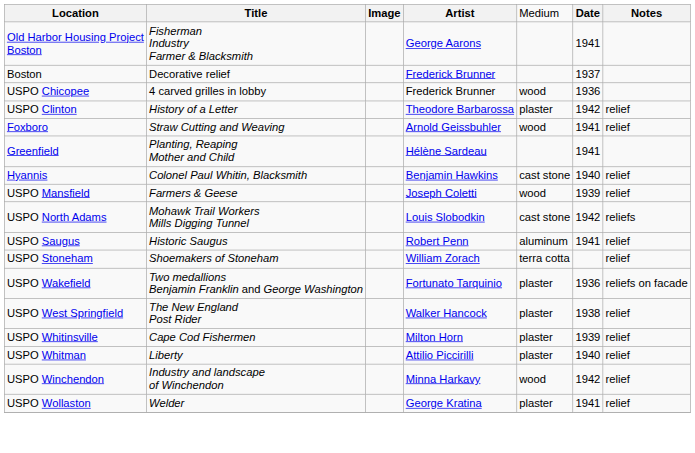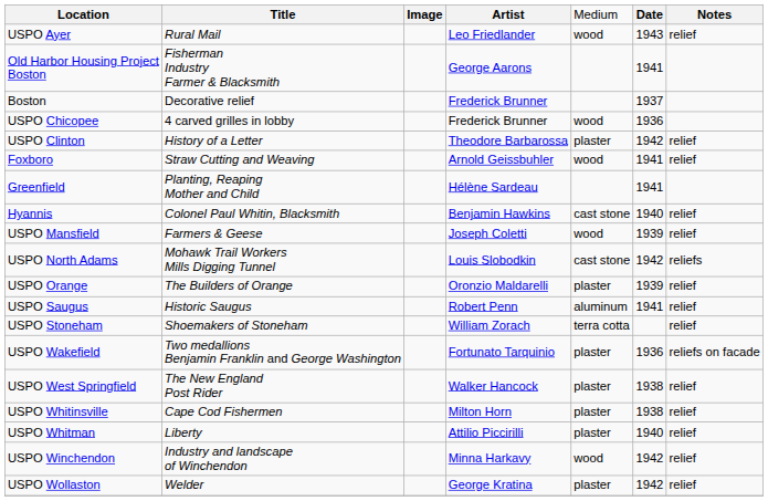 <table class="wikitable sortable">
 <tr>
 <th>Location</th>
 <th>Title</th>
 <th>Image</th>
 <th>Artist</th>
 <td>Medium</td>
 <th>Date</th>
 <th>Notes</th>
+</tr>
+<tr>
+<td>USPO <a href='#'>Ayer</a></td>
+<td><em>Rural Mail</em></td>
+<td></td>
+<td><a href='#'>Leo Friedlander</a></td>
+<td>wood</td>
+<td>1943</td>
+<td>relief</td>
 </tr>
 <tr>
 <td><a href='#'>Old Harbor Housing Project</a><br><a href='#'>Boston</a></td>
 <td><em>Fisherman</em><br><em>Industry</em><br> <em>Farmer & Blacksmith</em></td>
 <td></td>
 <td><a href='#'>George Aarons</a></td>
 <td></td>
 <td>1941</td>
 <td></td>
 </tr>
 <tr>
 <td Old Harbor Housing Project>Boston</td>
 <td>Decorative relief</td>
 <td></td>
 <td><a href='#'>Frederick Brunner</a></td>
 <td></td>
 <td>1937</td>
 <td></td>
 </tr>
 <tr>
 <td>USPO <a href='#'>Chicopee</a></td>
 <td>4 carved grilles in lobby</td>
 <td></td>
 <td>Frederick Brunner</td>
 <td>wood</td>
 <td>1936</td>
 <td></td>
 </tr>
 <tr>
 <td>USPO <a href='#'>Clinton</a></td>
 <td><em>History of a Letter</em></td>
 <td></td>
 <td><a href='#'>Theodore Barbarossa</a></td>
 <td>plaster</td>
 <td>1942</td>
 <td>relief</td>
 </tr>
 <tr>
 <td><a href='#'>Foxboro</a></td>
 <td><em>Straw Cutting and Weaving</em></td>
 <td></td>
 <td><a href='#'>Arnold Geissbuhler</a></td>
 <td>wood</td>
 <td>1941</td>
 <td>relief</td>
 </tr>
 <tr>
 <td><a href='#'>Greenfield</a></td>
 <td><em>Planting,</em> <em>Reaping</em><br><em>Mother and Child</em></td>
 <td></td>
 <td><a href='#'>Hélène Sardeau</a></td>
 <td></td>
 <td>1941</td>
 <td></td>
 </tr>
 <tr>
 <td><a href='#'>Hyannis</a></td>
 <td><em>Colonel Paul Whitin, Blacksmith</em></td>
 <td></td>
 <td><a href='#'>Benjamin Hawkins</a></td>
 <td>cast stone</td>
 <td>1940</td>
 <td>relief</td>
 </tr>
 <tr>
 <td>USPO <a href='#'>Mansfield</a></td>
 <td><em>Farmers & Geese</em></td>
 <td></td>
 <td><a href='#'>Joseph Coletti</a></td>
 <td>wood</td>
 <td>1939</td>
 <td>relief</td>
 </tr>
 <tr>
 <td>USPO <a href='#'>North Adams</a></td>
 <td><em>Mohawk Trail Workers</em><br><em>Mills Digging Tunnel</em></td>
 <td></td>
 <td><a href='#'>Louis Slobodkin</a></td>
 <td>cast stone</td>
 <td>1942</td>
 <td>reliefs</td>
 </tr>
 <tr>
+<td>USPO <a href='#'>Orange</a></td>
+<td><em>The Builders of Orange</em></td>
+<td></td>
+<td><a href='#'>Oronzio Maldarelli</a></td>
+<td>plaster</td>
+<td>1939</td>
+<td>relief</td>
+</tr>
+<tr>
 <td>USPO <a href='#'>Saugus</a></td>
 <td><em>Historic Saugus</em></td>
 <td></td>
 <td><a href='#'>Robert Penn</a></td>
 <td>aluminum</td>
 <td>1941</td>
 <td>relief</td>
 </tr>
 <tr>
 <td>USPO <a href='#'>Stoneham</a></td>
 <td><em>Shoemakers of Stoneham</em></td>
 <td></td>
 <td><a href='#'>William Zorach</a></td>
 <td>terra cotta</td>
 <td></td>
 <td>relief</td>
 </tr>
 <tr>
 <td>USPO <a href='#'>Wakefield</a></td>
 <td><em>Two medallions</em><br><em>Benjamin Franklin</em> and <em>George Washington</em></td>
 <td></td>
 <td><a href='#'>Fortunato Tarquinio</a></td>
 <td>plaster</td>
 <td>1936</td>
 <td>reliefs on facade</td>
 </tr>
 <tr>
 <td>USPO <a href='#'>West Springfield</a></td>
 <td><em>The New England<br>Post Rider</em></td>
 <td></td>
 <td><a href='#'>Walker Hancock</a></td>
 <td>plaster</td>
 <td>1938</td>
 <td>relief</td>
 </tr>
 <tr>
 <td>USPO <a href='#'>Whitinsville</a></td>
 <td><em>Cape Cod Fishermen</em></td>
 <td></td>
 <td><a href='#'>Milton Horn</a></td>
 <td>plaster</td>
-<td>1939</td>
+<td>1938</td>
 <td>relief</td>
 </tr>
 <tr>
 <td>USPO <a href='#'>Whitman</a></td>
 <td><em>Liberty</em></td>
 <td></td>
 <td><a href='#'>Attilio Piccirilli</a></td>
 <td>plaster</td>
 <td>1940</td>
 <td>relief</td>
 </tr>
 <tr>
 <td>USPO <a href='#'>Winchendon</a></td>
 <td><em>Industry and landscape<br>of Winchendon</em></td>
 <td></td>
 <td><a href='#'>Minna Harkavy</a></td>
 <td>wood</td>
 <td>1942</td>
 <td>relief</td>
 </tr>
 <tr>
 <td>USPO <a href='#'>Wollaston</a></td>
 <td><em>Welder</em></td>
 <td></td>
 <td><a href='#'>George Kratina</a></td>
 <td>plaster</td>
-<td>1941</td>
+<td>1942</td>
 <td>relief</td>
 </tr>
 <tr>
 </tr>
 </table>
